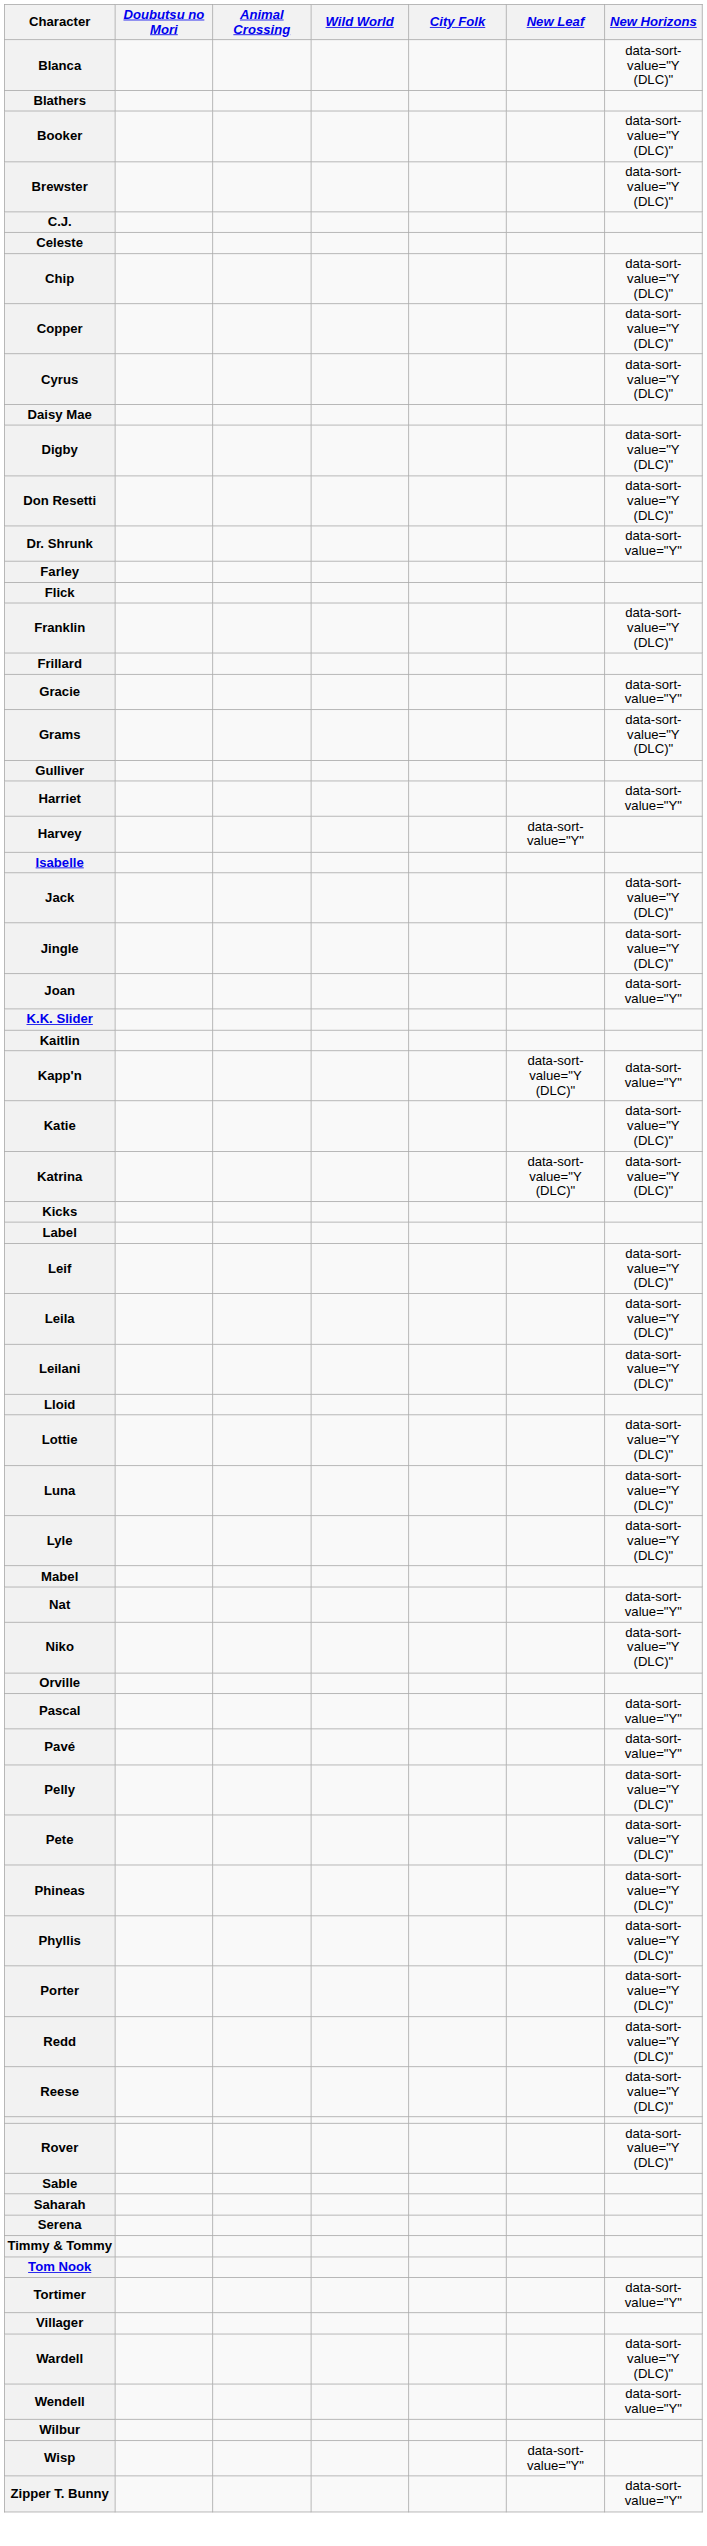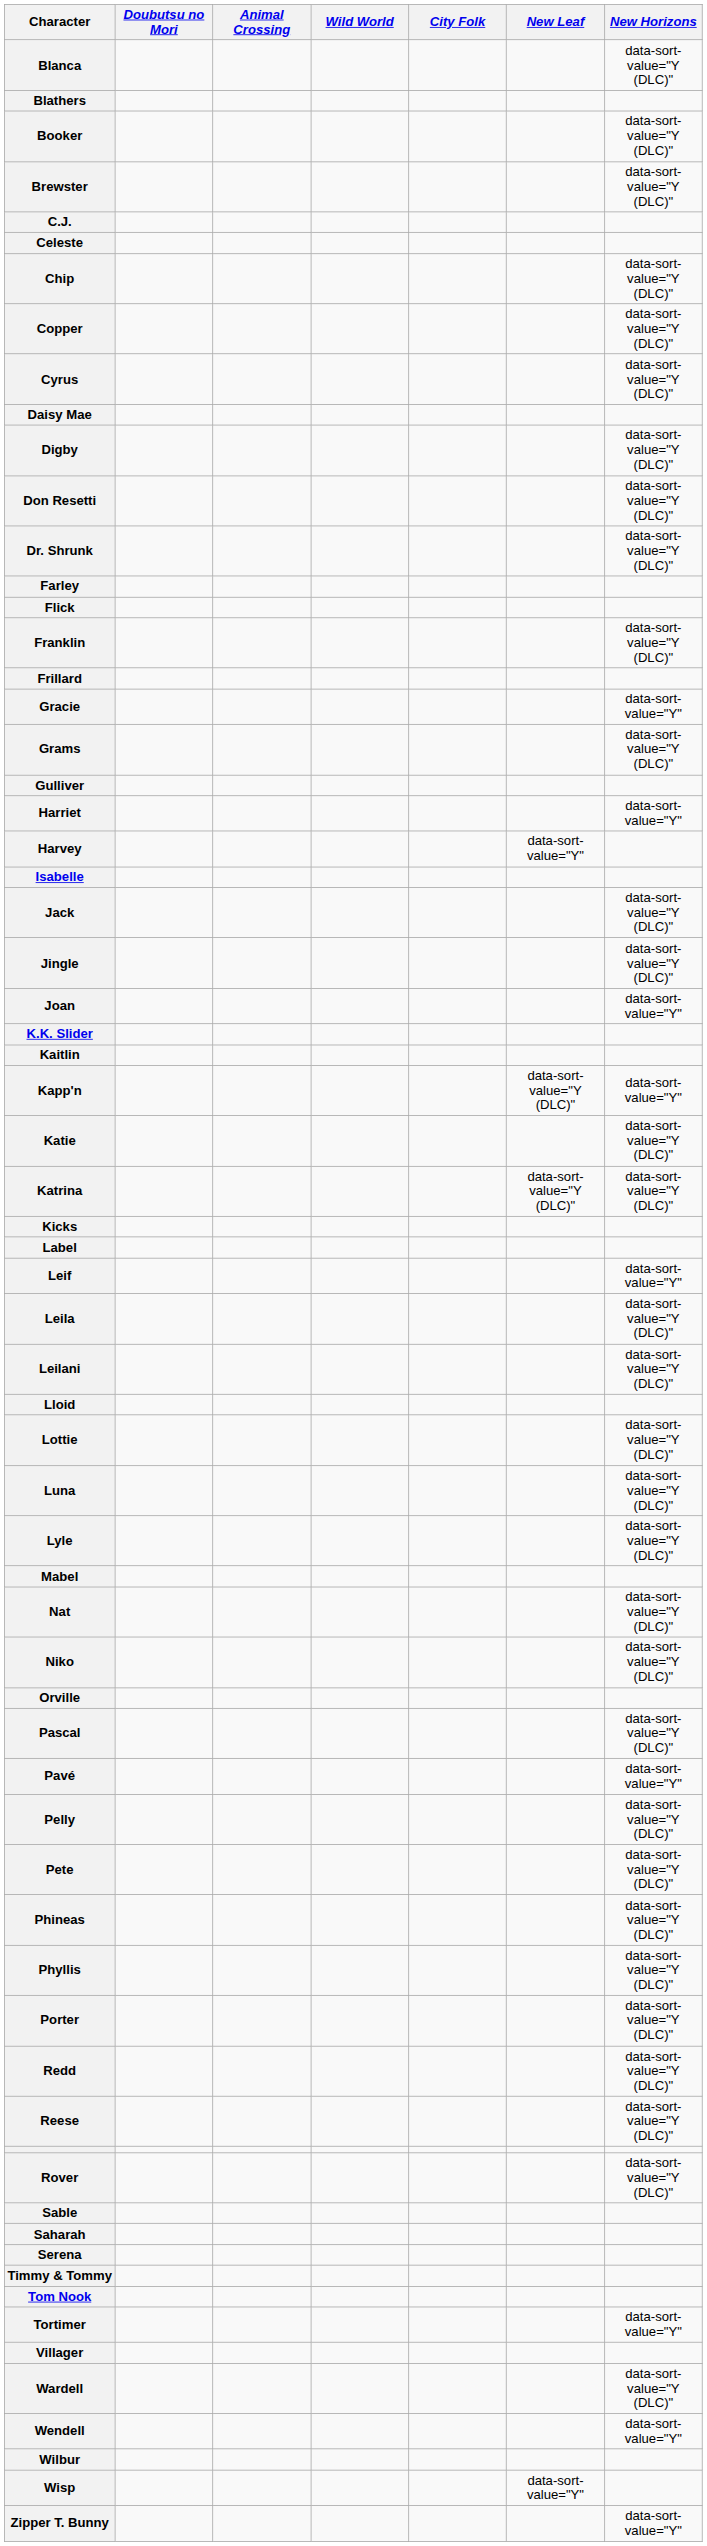 <table class="wikitable plainrowheaders sortable">
 <tr>
 <th scope="col">Character</th>
 <th scope="col" style="width: 7em;"><em><a href='#'>Doubutsu no Mori</a></em></th>
 <th scope="col" style="width: 7em;"><em><a href='#'>Animal Crossing</a></em></th>
 <th scope="col" style="width: 7em;"><em><a href='#'>Wild World</a></em></th>
 <th scope="col" style="width: 7em;"><em><a href='#'>City Folk</a></em></th>
 <th scope="col" style="width: 7em;"><em><a href='#'>New Leaf</a></em></th>
 <th scope="col" style="width: 7em;"><em><a href='#'>New Horizons</a></em></th>
 </tr>
 <tr style="text-align:center;">
 <th scope="row">Blanca</th>
 <td></td>
 <td></td>
 <td></td>
 <td></td>
 <td></td>
 <td>data-sort-value="Y (DLC)" </td>
 </tr>
 <tr style="text-align:center;">
 <th scope="row">Blathers</th>
 <td></td>
 <td></td>
 <td></td>
 <td></td>
 <td></td>
 <td></td>
 </tr>
 <tr style="text-align:center;">
 <th scope="row">Booker</th>
 <td></td>
 <td></td>
 <td></td>
 <td></td>
 <td></td>
 <td>data-sort-value="Y (DLC)" </td>
 </tr>
 <tr style="text-align:center;">
 <th scope="row">Brewster</th>
 <td></td>
 <td></td>
 <td></td>
 <td></td>
 <td></td>
 <td>data-sort-value="Y (DLC)" </td>
 </tr>
 <tr style="text-align:center;">
 <th scope="row">C.J.</th>
 <td></td>
 <td></td>
 <td></td>
 <td></td>
 <td></td>
 <td></td>
 </tr>
 <tr style="text-align:center;">
 <th scope="row">Celeste</th>
 <td></td>
 <td></td>
 <td></td>
 <td></td>
 <td></td>
 <td></td>
 </tr>
 <tr style="text-align:center;">
 <th scope="row">Chip</th>
 <td></td>
 <td></td>
 <td></td>
 <td></td>
 <td></td>
 <td>data-sort-value="Y (DLC)" </td>
 </tr>
 <tr style="text-align:center;">
 <th scope="row">Copper</th>
 <td></td>
 <td></td>
 <td></td>
 <td></td>
 <td></td>
 <td>data-sort-value="Y (DLC)" </td>
 </tr>
 <tr style="text-align:center;">
 <th scope="row">Cyrus</th>
 <td></td>
 <td></td>
 <td></td>
 <td></td>
 <td></td>
 <td>data-sort-value="Y (DLC)" </td>
 </tr>
 <tr style="text-align:center;">
 <th scope="row">Daisy Mae</th>
 <td></td>
 <td></td>
 <td></td>
 <td></td>
 <td></td>
 <td></td>
 </tr>
 <tr style="text-align:center;">
 <th scope="row">Digby</th>
 <td></td>
 <td></td>
 <td></td>
 <td></td>
 <td></td>
 <td>data-sort-value="Y (DLC)" </td>
 </tr>
 <tr style="text-align:center;">
 <th scope="row">Don Resetti</th>
 <td></td>
 <td></td>
 <td></td>
 <td></td>
 <td></td>
 <td>data-sort-value="Y (DLC)" </td>
 </tr>
 <tr style="text-align:center;">
 <th scope="row">Dr. Shrunk</th>
 <td></td>
 <td></td>
 <td></td>
 <td></td>
 <td></td>
-<td>data-sort-value="Y" </td>
+<td>data-sort-value="Y (DLC)" </td>
 </tr>
 <tr style="text-align:center;">
 <th scope="row">Farley</th>
 <td></td>
 <td></td>
 <td></td>
 <td></td>
 <td></td>
 <td></td>
 </tr>
 <tr style="text-align:center;">
 <th scope="row">Flick</th>
 <td></td>
 <td></td>
 <td></td>
 <td></td>
 <td></td>
 <td></td>
 </tr>
 <tr style="text-align:center;">
 <th scope="row">Franklin</th>
 <td></td>
 <td></td>
 <td></td>
 <td></td>
 <td></td>
 <td>data-sort-value="Y (DLC)" </td>
 </tr>
 <tr style="text-align:center;">
 <th scope="row">Frillard</th>
 <td></td>
 <td></td>
 <td></td>
 <td></td>
 <td></td>
 <td></td>
 </tr>
 <tr style="text-align:center;">
 <th scope="row">Gracie</th>
 <td></td>
 <td></td>
 <td></td>
 <td></td>
 <td></td>
 <td>data-sort-value="Y" </td>
 </tr>
 <tr style="text-align:center;">
 <th scope="row">Grams</th>
 <td></td>
 <td></td>
 <td></td>
 <td></td>
 <td></td>
 <td>data-sort-value="Y (DLC)" </td>
 </tr>
 <tr style="text-align:center;">
 <th scope="row">Gulliver</th>
 <td></td>
 <td></td>
 <td></td>
 <td></td>
 <td></td>
 <td></td>
 </tr>
 <tr style="text-align:center;">
 <th scope="row">Harriet</th>
 <td></td>
 <td></td>
 <td></td>
 <td></td>
 <td></td>
 <td>data-sort-value="Y" </td>
 </tr>
 <tr style="text-align:center;">
 <th scope="row">Harvey</th>
 <td></td>
 <td></td>
 <td></td>
 <td></td>
 <td>data-sort-value="Y" </td>
 <td></td>
 </tr>
 <tr style="text-align:center;">
 <th scope="row"><a href='#'>Isabelle</a></th>
 <td></td>
 <td></td>
 <td></td>
 <td></td>
 <td></td>
 <td></td>
 </tr>
 <tr style="text-align:center;">
 <th scope="row">Jack</th>
 <td></td>
 <td></td>
 <td></td>
 <td></td>
 <td></td>
 <td>data-sort-value="Y (DLC)" </td>
 </tr>
 <tr style="text-align:center;">
 <th scope="row">Jingle</th>
 <td></td>
 <td></td>
 <td></td>
 <td></td>
 <td></td>
 <td>data-sort-value="Y (DLC)" </td>
 </tr>
 <tr style="text-align:center;">
 <th scope="row">Joan</th>
 <td></td>
 <td></td>
 <td></td>
 <td></td>
 <td></td>
 <td>data-sort-value="Y" </td>
 </tr>
 <tr style="text-align:center;">
 <th scope="row"><a href='#'>K.K. Slider</a></th>
 <td></td>
 <td></td>
 <td></td>
 <td></td>
 <td></td>
 <td></td>
 </tr>
 <tr style="text-align:center;">
 <th scope="row">Kaitlin</th>
 <td></td>
 <td></td>
 <td></td>
 <td></td>
 <td></td>
 <td></td>
 </tr>
 <tr style="text-align:center;">
 <th scope="row">Kapp'n</th>
 <td></td>
 <td></td>
 <td></td>
 <td></td>
 <td>data-sort-value="Y (DLC)" </td>
 <td>data-sort-value="Y" </td>
 </tr>
 <tr style="text-align:center;">
 <th scope="row">Katie</th>
 <td></td>
 <td></td>
 <td></td>
 <td></td>
 <td></td>
 <td>data-sort-value="Y (DLC)" </td>
 </tr>
 <tr style="text-align:center;">
 <th scope="row">Katrina</th>
 <td></td>
 <td></td>
 <td></td>
 <td></td>
 <td>data-sort-value="Y (DLC)" </td>
 <td>data-sort-value="Y (DLC)" </td>
 </tr>
 <tr style="text-align:center;">
 <th scope="row">Kicks</th>
 <td></td>
 <td></td>
 <td></td>
 <td></td>
 <td></td>
 <td></td>
 </tr>
 <tr style="text-align:center;">
 <th scope="row">Label</th>
 <td></td>
 <td></td>
 <td></td>
 <td></td>
 <td></td>
 <td></td>
 </tr>
 <tr style="text-align:center;">
 <th scope="row">Leif</th>
 <td></td>
 <td></td>
 <td></td>
 <td></td>
 <td></td>
-<td>data-sort-value="Y (DLC)" </td>
+<td>data-sort-value="Y" </td>
 </tr>
 <tr style="text-align:center;">
 <th scope="row">Leila</th>
 <td></td>
 <td></td>
 <td></td>
 <td></td>
 <td></td>
 <td>data-sort-value="Y (DLC)" </td>
 </tr>
 <tr style="text-align:center;">
 <th scope="row">Leilani</th>
 <td></td>
 <td></td>
 <td></td>
 <td></td>
 <td></td>
 <td>data-sort-value="Y (DLC)" </td>
 </tr>
 <tr style="text-align:center;">
 <th scope="row">Lloid</th>
 <td></td>
 <td></td>
 <td></td>
 <td></td>
 <td></td>
 <td></td>
 </tr>
 <tr style="text-align:center;">
 <th scope="row">Lottie</th>
 <td></td>
 <td></td>
 <td></td>
 <td></td>
 <td></td>
 <td>data-sort-value="Y (DLC)" </td>
 </tr>
 <tr style="text-align:center;">
 <th scope="row">Luna</th>
 <td></td>
 <td></td>
 <td></td>
 <td></td>
 <td></td>
 <td>data-sort-value="Y (DLC)" </td>
 </tr>
 <tr style="text-align:center;">
 <th scope="row">Lyle</th>
 <td></td>
 <td></td>
 <td></td>
 <td></td>
 <td></td>
 <td>data-sort-value="Y (DLC)" </td>
 </tr>
 <tr style="text-align:center;">
 <th scope="row">Mabel</th>
 <td></td>
 <td></td>
 <td></td>
 <td></td>
 <td></td>
 <td></td>
 </tr>
 <tr style="text-align:center;">
 <th scope="row">Nat</th>
 <td></td>
 <td></td>
 <td></td>
 <td></td>
 <td></td>
-<td>data-sort-value="Y" </td>
+<td>data-sort-value="Y (DLC)" </td>
 </tr>
 <tr style="text-align:center;">
 <th scope="row">Niko</th>
 <td></td>
 <td></td>
 <td></td>
 <td></td>
 <td></td>
 <td>data-sort-value="Y (DLC)" </td>
 </tr>
 <tr style="text-align:center;">
 <th scope="row">Orville</th>
 <td></td>
 <td></td>
 <td></td>
 <td></td>
 <td></td>
 <td></td>
 </tr>
 <tr style="text-align:center;">
 <th scope="row">Pascal</th>
 <td></td>
 <td></td>
 <td></td>
 <td></td>
 <td></td>
-<td>data-sort-value="Y" </td>
+<td>data-sort-value="Y (DLC)" </td>
 </tr>
 <tr style="text-align:center;">
 <th scope="row">Pavé</th>
 <td></td>
 <td></td>
 <td></td>
 <td></td>
 <td></td>
 <td>data-sort-value="Y" </td>
 </tr>
 <tr style="text-align:center;">
 <th scope="row">Pelly</th>
 <td></td>
 <td></td>
 <td></td>
 <td></td>
 <td></td>
 <td>data-sort-value="Y (DLC)" </td>
 </tr>
 <tr style="text-align:center;">
 <th scope="row">Pete</th>
 <td></td>
 <td></td>
 <td></td>
 <td></td>
 <td></td>
 <td>data-sort-value="Y (DLC)" </td>
 </tr>
 <tr style="text-align:center;">
 <th scope="row">Phineas</th>
 <td></td>
 <td></td>
 <td></td>
 <td></td>
 <td></td>
 <td>data-sort-value="Y (DLC)" </td>
 </tr>
 <tr style="text-align:center;">
 <th scope="row">Phyllis</th>
 <td></td>
 <td></td>
 <td></td>
 <td></td>
 <td></td>
 <td>data-sort-value="Y (DLC)" </td>
 </tr>
 <tr style="text-align:center;">
 <th scope="row">Porter</th>
 <td></td>
 <td></td>
 <td></td>
 <td></td>
 <td></td>
 <td>data-sort-value="Y (DLC)" </td>
 </tr>
 <tr style="text-align:center;">
 <th scope="row">Redd</th>
 <td></td>
 <td></td>
 <td></td>
 <td></td>
 <td></td>
 <td>data-sort-value="Y (DLC)" </td>
 </tr>
 <tr style="text-align:center;">
 <th scope="row">Reese</th>
 <td></td>
 <td></td>
 <td></td>
 <td></td>
 <td></td>
 <td>data-sort-value="Y (DLC)" </td>
 </tr>
 <tr style="text-align:center;">
 <th scope="row"></th>
 <td></td>
 <td></td>
 <td></td>
 <td></td>
 <td></td>
 <td></td>
 </tr>
 <tr style="text-align:center;">
 <th scope="row">Rover</th>
 <td></td>
 <td></td>
 <td></td>
 <td></td>
 <td></td>
 <td>data-sort-value="Y (DLC)" </td>
 </tr>
 <tr style="text-align:center;">
 <th scope="row">Sable</th>
 <td></td>
 <td></td>
 <td></td>
 <td></td>
 <td></td>
 <td></td>
 </tr>
 <tr style="text-align:center;">
 <th scope="row">Saharah</th>
 <td></td>
 <td></td>
 <td></td>
 <td></td>
 <td></td>
 <td></td>
 </tr>
 <tr style="text-align:center;">
 <th scope="row">Serena</th>
 <td></td>
 <td></td>
 <td></td>
 <td></td>
 <td></td>
 <td></td>
 </tr>
 <tr style="text-align:center;">
 <th scope="row">Timmy & Tommy</th>
 <td></td>
 <td></td>
 <td></td>
 <td></td>
 <td></td>
 <td></td>
 </tr>
 <tr style="text-align:center;">
 <th scope="row"><a href='#'>Tom Nook</a></th>
 <td></td>
 <td></td>
 <td></td>
 <td></td>
 <td></td>
 <td></td>
 </tr>
 <tr style="text-align:center;">
 <th scope="row">Tortimer</th>
 <td></td>
 <td></td>
 <td></td>
 <td></td>
 <td></td>
 <td>data-sort-value="Y" </td>
 </tr>
 <tr style="text-align:center;">
 <th scope="row">Villager</th>
 <td></td>
 <td></td>
 <td></td>
 <td></td>
 <td></td>
 <td></td>
 </tr>
 <tr style="text-align:center;">
 <th scope="row">Wardell</th>
 <td></td>
 <td></td>
 <td></td>
 <td></td>
 <td></td>
 <td>data-sort-value="Y (DLC)" </td>
 </tr>
 <tr style="text-align:center;">
 <th scope="row">Wendell</th>
 <td></td>
 <td></td>
 <td></td>
 <td></td>
 <td></td>
 <td>data-sort-value="Y" </td>
 </tr>
 <tr style="text-align:center;">
 <th scope="row">Wilbur</th>
 <td></td>
 <td></td>
 <td></td>
 <td></td>
 <td></td>
 <td></td>
 </tr>
 <tr style="text-align:center;">
 <th scope="row">Wisp</th>
 <td></td>
 <td></td>
 <td></td>
 <td></td>
 <td>data-sort-value="Y" </td>
 <td></td>
 </tr>
 <tr style="text-align:center;">
 <th scope="row">Zipper T. Bunny</th>
 <td></td>
 <td></td>
 <td></td>
 <td></td>
 <td></td>
 <td>data-sort-value="Y" </td>
 </tr>
 </table>
